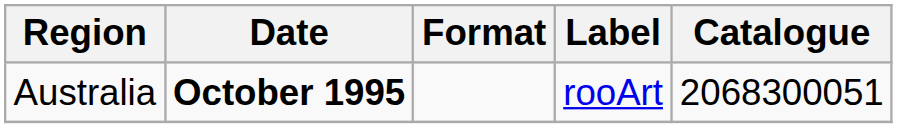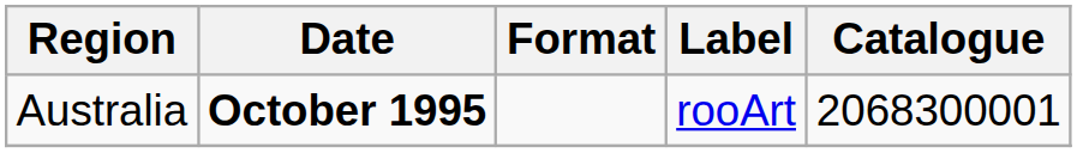 <table class="wikitable plainrowheaders">
 <tr>
 <th scope="col">Region</th>
 <th scope="col">Date</th>
 <th scope="col">Format</th>
 <th scope="col">Label</th>
 <th scope="col">Catalogue</th>
 </tr>
 <tr>
 <td>Australia</td>
 <td><strong>October 1995</strong></td>
 <td></td>
 <td><a href='#'>rooArt</a></td>
-<td>2068300051</td>
+<td>2068300001</td>
 </tr>
 <tr>
 </tr>
 </table>
